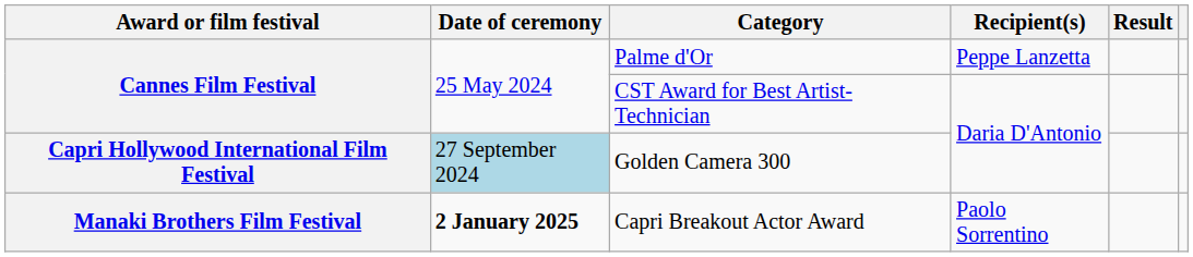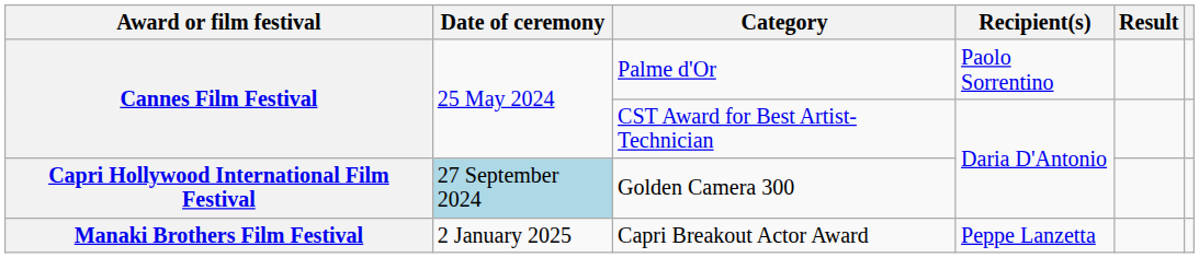 <table class="wikitable sortable plainrowheaders">
 <tr>
 <th scope="col">Award or film festival</th>
 <th scope="col">Date of ceremony</th>
 <th scope="col">Category</th>
 <th scope="col">Recipient(s)</th>
 <th scope="col">Result</th>
 <th scope="col" class="unsortable"></th>
 </tr>
 <tr>
 <th rowspan="2" scope="row"><a href='#'>Cannes Film Festival</a></th>
 <td rowspan="2"><a href='#'>25 May 2024</a></td>
 <td><a href='#'>Palme d'Or</a></td>
-<td><a href='#'>Peppe Lanzetta</a></td>
+<td><a href='#'>Paolo Sorrentino</a></td>
 <td></td>
 <td align="center"></td>
 </tr>
 <tr>
 <td><a href='#'>CST Award for Best Artist-Technician</a></td>
 <td rowspan="2"><a href='#'>Daria D'Antonio</a></td>
 <td></td>
 <td align="center"></td>
 </tr>
 <tr>
 <th scope="row"><a href='#'>Capri Hollywood International Film Festival</a></th>
 <td style="background: lightblue;">27 September 2024</td>
 <td>Golden Camera 300</td>
 <td></td>
 <td align="center"></td>
 </tr>
 <tr>
 <th scope="row"><a href='#'>Manaki Brothers Film Festival</a></th>
-<td><strong>2 January 2025</strong></td>
+<td>2 January 2025</td>
 <td>Capri Breakout Actor Award</td>
-<td><a href='#'>Paolo Sorrentino</a></td>
+<td><a href='#'>Peppe Lanzetta</a></td>
 <td></td>
 <td align="center"></td>
 </tr>
 </table>
